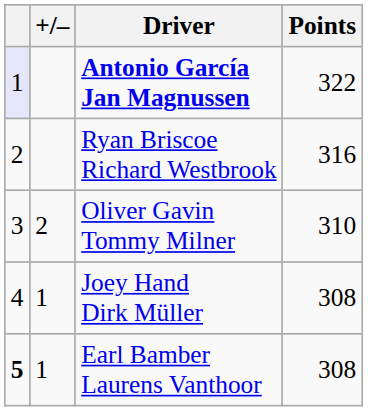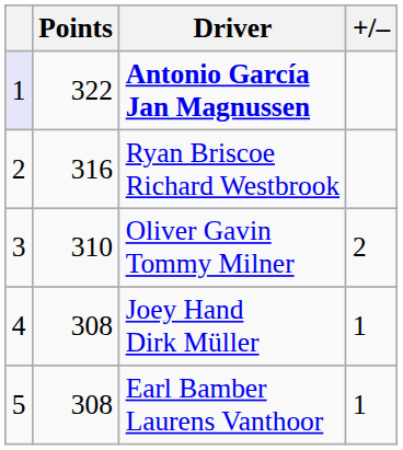 <table class="wikitable" style="font-size: 95%;">
 <tr>
 <th scope="col"></th>
+<th scope="col">Points</th>
+<th scope="col">Driver</th>
 <th scope="col">+/–</th>
-<th scope="col">Driver</th>
-<th scope="col">Points</th>
 </tr>
 <tr>
 <td align=center style="background: lavender;">1</td>
+<td align=right>322</td>
+<td><strong> <a href='#'>Antonio García</a><br> <a href='#'>Jan Magnussen</a></strong></td>
 <td align="left"></td>
-<td><strong> <a href='#'>Antonio García</a><br> <a href='#'>Jan Magnussen</a></strong></td>
-<td align=right>322</td>
 </tr>
 <tr>
 <td align=center>2</td>
+<td align=right>316</td>
+<td> <a href='#'>Ryan Briscoe</a><br> <a href='#'>Richard Westbrook</a></td>
 <td align="left"></td>
-<td> <a href='#'>Ryan Briscoe</a><br> <a href='#'>Richard Westbrook</a></td>
-<td align=right>316</td>
 </tr>
 <tr>
 <td align=center>3</td>
+<td align=right>310</td>
+<td> <a href='#'>Oliver Gavin</a><br> <a href='#'>Tommy Milner</a></td>
 <td align="left"> 2</td>
-<td> <a href='#'>Oliver Gavin</a><br> <a href='#'>Tommy Milner</a></td>
-<td align=right>310</td>
 </tr>
 <tr>
 <td align=center>4</td>
+<td align=right>308</td>
+<td> <a href='#'>Joey Hand</a><br> <a href='#'>Dirk Müller</a></td>
 <td align="left"> 1</td>
-<td> <a href='#'>Joey Hand</a><br> <a href='#'>Dirk Müller</a></td>
-<td align=right>308</td>
 </tr>
 <tr>
-<td align=center><strong>5</strong></td>
+<td align=center>5</td>
+<td align=right>308</td>
+<td> <a href='#'>Earl Bamber</a><br> <a href='#'>Laurens Vanthoor</a></td>
 <td align="left"> 1</td>
-<td> <a href='#'>Earl Bamber</a><br> <a href='#'>Laurens Vanthoor</a></td>
-<td align=right>308</td>
 </tr>
 </table>
